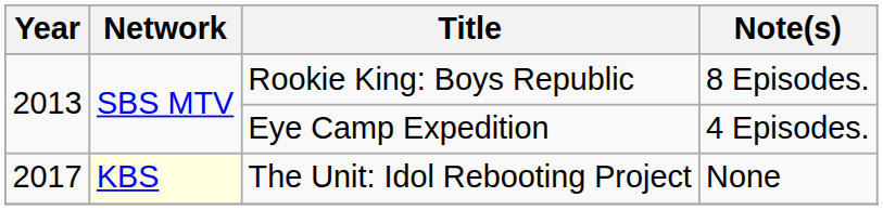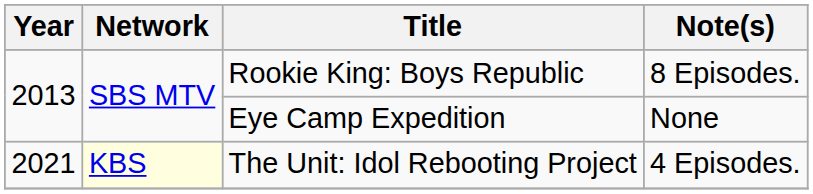 <table class="wikitable">
 <tr>
 <th>Year</th>
 <th>Network</th>
 <th>Title</th>
 <th>Note(s)</th>
 </tr>
 <tr>
 <td rowspan="2">2013</td>
 <td rowspan="2"><a href='#'>SBS MTV</a></td>
 <td>Rookie King: Boys Republic</td>
 <td>8 Episodes.</td>
 </tr>
 <tr>
 <td>Eye Camp Expedition</td>
-<td>4 Episodes.</td>
+<td>None</td>
 </tr>
 <tr>
-<td>2017</td>
+<td>2021</td>
 <td style="background: lightyellow;"><a href='#'>KBS</a></td>
 <td>The Unit: Idol Rebooting Project</td>
-<td>None</td>
+<td>4 Episodes.</td>
 </tr>
 <tr>
 </tr>
 </table>
